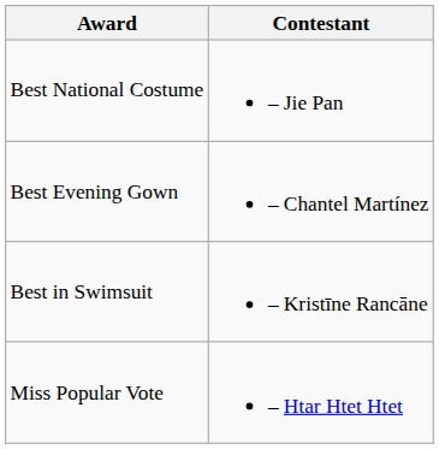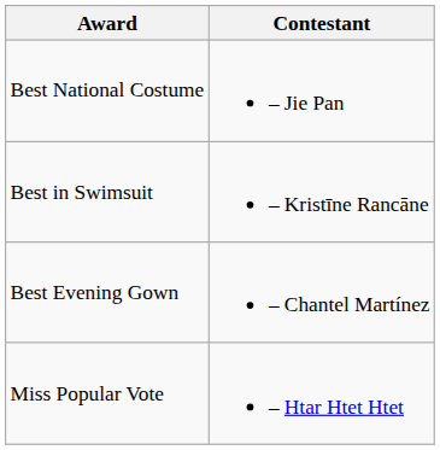 <table class="wikitable sortable" style="font-size: 95%;">
 <tr>
 <th>Award</th>
 <th>Contestant</th>
 </tr>
 <tr>
 <td>Best National Costume</td>
 <td><br><ul><li> – Jie Pan</li></ul></td>
 </tr>
 <tr>
+<td>Best in Swimsuit</td>
+<td><br><ul><li> – Kristīne Rancāne</li></ul></td>
+</tr>
+<tr>
 <td>Best Evening Gown</td>
 <td><br><ul><li> – Chantel Martínez</li></ul></td>
-</tr>
-<tr>
-<td>Best in Swimsuit</td>
-<td><br><ul><li> – Kristīne Rancāne</li></ul></td>
 </tr>
 <tr>
 <td>Miss Popular Vote</td>
 <td><br><ul><li> – <a href='#'>Htar Htet Htet</a></li></ul></td>
 </tr>
 </table>
